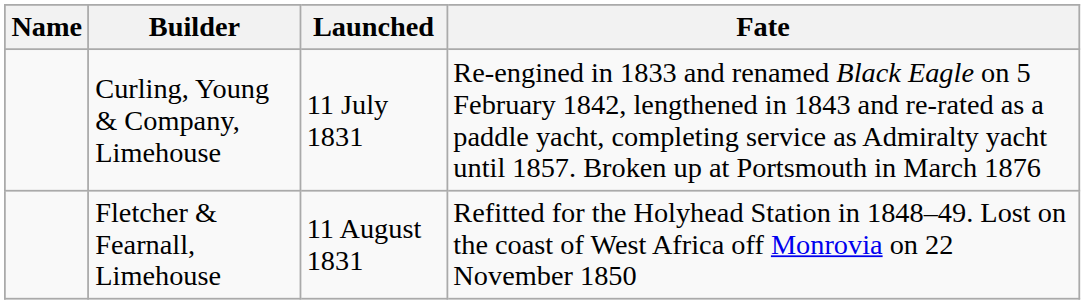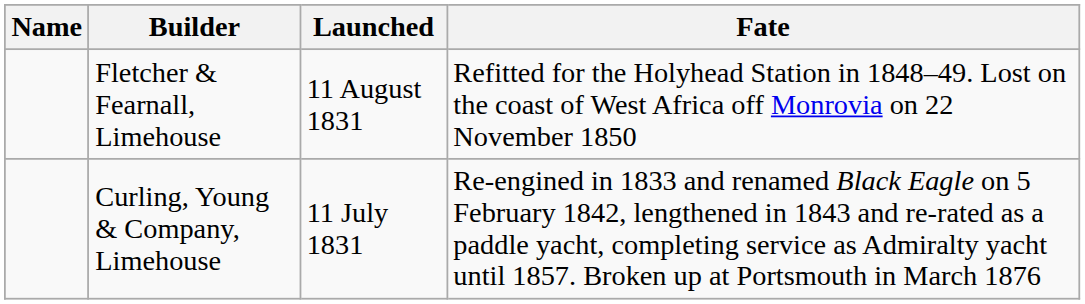 <table class="wikitable" style="text-align:left">
 <tr>
 <th>Name</th>
 <th>Builder</th>
 <th>Launched</th>
 <th>Fate</th>
 </tr>
 <tr>
 <td></td>
+<td>Fletcher & Fearnall, Limehouse</td>
+<td>11 August 1831</td>
+<td>Refitted for the Holyhead Station in 1848–49. Lost on the coast of West Africa off <a href='#'>Monrovia</a> on 22 November 1850</td>
+</tr>
+<tr>
+<td></td>
 <td>Curling, Young & Company, Limehouse</td>
 <td>11 July 1831</td>
 <td>Re-engined in 1833 and renamed <em>Black Eagle</em> on 5 February 1842, lengthened in 1843 and re-rated as a paddle yacht, completing service as Admiralty yacht until 1857. Broken up at Portsmouth in March 1876</td>
 </tr>
-<tr>
-<td></td>
-<td>Fletcher & Fearnall, Limehouse</td>
-<td>11 August 1831</td>
-<td>Refitted for the Holyhead Station in 1848–49. Lost on the coast of West Africa off <a href='#'>Monrovia</a> on 22 November 1850</td>
-</tr>
 </table>
